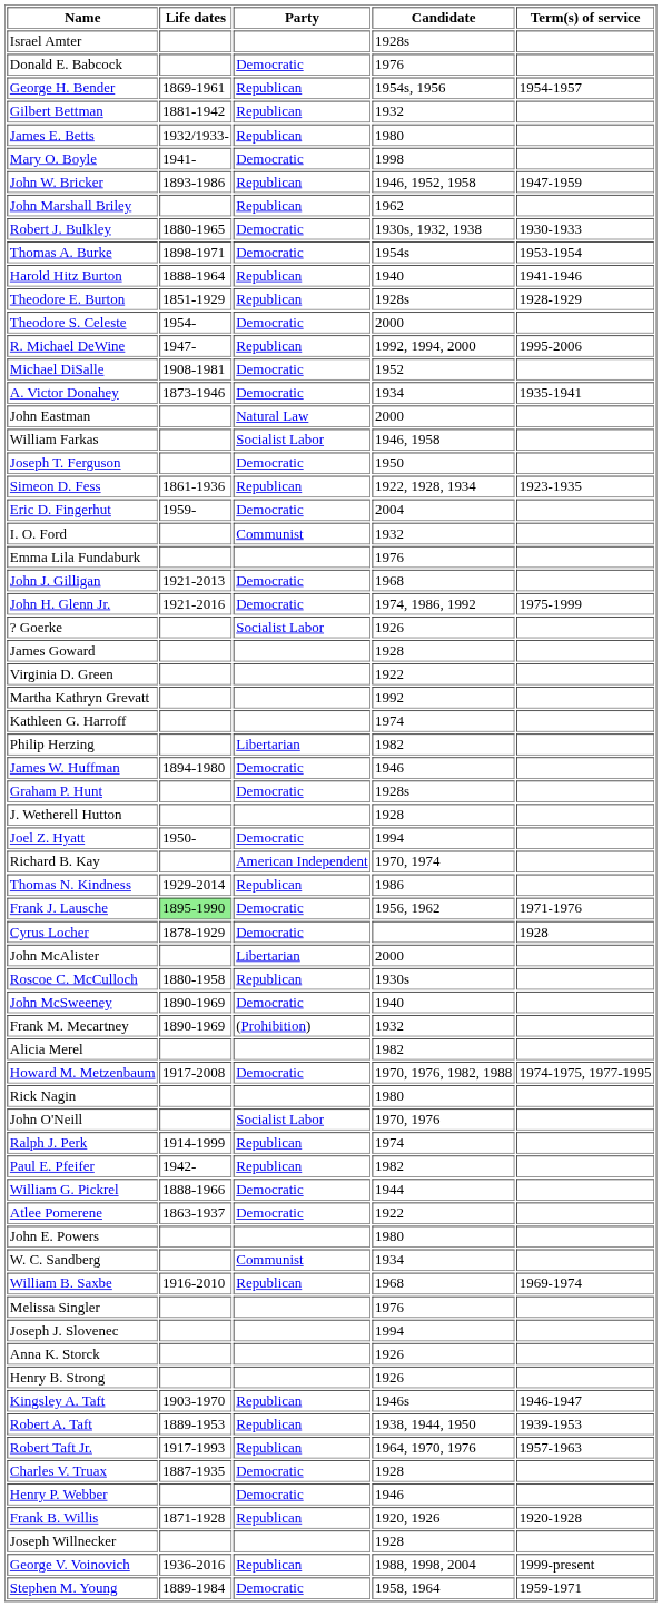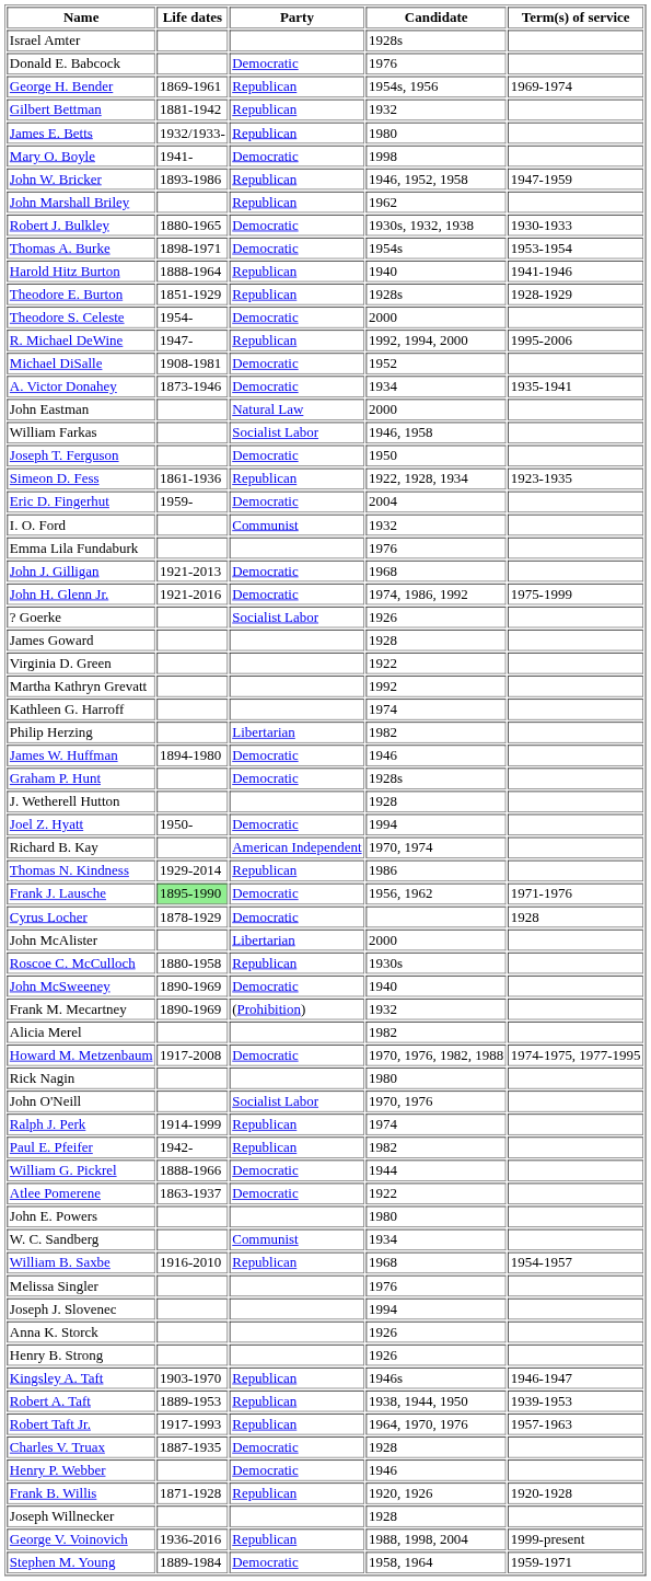 <table table border="1" cellpadding="2">
 <tr>
 <th>Name</th>
 <th>Life dates</th>
 <th>Party</th>
 <th>Candidate</th>
 <th>Term(s) of service</th>
 </tr>
 <tr>
 <td>Israel Amter</td>
 <td> </td>
 <td> </td>
 <td>1928s</td>
 <td> </td>
 </tr>
 <tr>
 <td>Donald E. Babcock</td>
 <td> </td>
 <td><a href='#'>Democratic</a></td>
 <td>1976</td>
 <td> </td>
 </tr>
 <tr>
 <td><a href='#'>George H. Bender</a></td>
 <td>1869-1961</td>
 <td><a href='#'>Republican</a></td>
 <td>1954s, 1956</td>
-<td>1954-1957</td>
+<td>1969-1974</td>
 </tr>
 <tr>
 <td><a href='#'>Gilbert Bettman</a></td>
 <td>1881-1942</td>
 <td><a href='#'>Republican</a></td>
 <td>1932</td>
 <td> </td>
 </tr>
 <tr>
 <td><a href='#'>James E. Betts</a></td>
 <td>1932/1933-</td>
 <td><a href='#'>Republican</a></td>
 <td>1980</td>
 <td> </td>
 </tr>
 <tr>
 <td><a href='#'>Mary O. Boyle</a></td>
 <td>1941-</td>
 <td><a href='#'>Democratic</a></td>
 <td>1998</td>
 <td> </td>
 </tr>
 <tr>
 <td><a href='#'>John W. Bricker</a></td>
 <td>1893-1986</td>
 <td><a href='#'>Republican</a></td>
 <td>1946, 1952, 1958</td>
 <td>1947-1959</td>
 </tr>
 <tr>
 <td><a href='#'>John Marshall Briley</a></td>
 <td> </td>
 <td><a href='#'>Republican</a></td>
 <td>1962</td>
 <td> </td>
 </tr>
 <tr>
 <td><a href='#'>Robert J. Bulkley</a></td>
 <td>1880-1965</td>
 <td><a href='#'>Democratic</a></td>
 <td>1930s, 1932, 1938</td>
 <td>1930-1933</td>
 </tr>
 <tr>
 <td><a href='#'>Thomas A. Burke</a></td>
 <td>1898-1971</td>
 <td><a href='#'>Democratic</a></td>
 <td>1954s</td>
 <td>1953-1954</td>
 </tr>
 <tr>
 <td><a href='#'>Harold Hitz Burton</a></td>
 <td>1888-1964</td>
 <td><a href='#'>Republican</a></td>
 <td>1940</td>
 <td>1941-1946</td>
 </tr>
 <tr>
 <td><a href='#'>Theodore E. Burton</a></td>
 <td>1851-1929</td>
 <td><a href='#'>Republican</a></td>
 <td>1928s</td>
 <td>1928-1929</td>
 </tr>
 <tr>
 <td><a href='#'>Theodore S. Celeste</a></td>
 <td>1954-</td>
 <td><a href='#'>Democratic</a></td>
 <td>2000</td>
 <td> </td>
 </tr>
 <tr>
 <td><a href='#'>R. Michael DeWine</a></td>
 <td>1947-</td>
 <td><a href='#'>Republican</a></td>
 <td>1992, 1994, 2000</td>
 <td>1995-2006</td>
 </tr>
 <tr>
 <td><a href='#'>Michael DiSalle</a></td>
 <td>1908-1981</td>
 <td><a href='#'>Democratic</a></td>
 <td>1952</td>
 <td> </td>
 </tr>
 <tr>
 <td><a href='#'>A. Victor Donahey</a></td>
 <td>1873-1946</td>
 <td><a href='#'>Democratic</a></td>
 <td>1934</td>
 <td>1935-1941</td>
 </tr>
 <tr>
 <td>John Eastman</td>
 <td> </td>
 <td><a href='#'>Natural Law</a></td>
 <td>2000</td>
 <td> </td>
 </tr>
 <tr>
 <td>William Farkas</td>
 <td> </td>
 <td><a href='#'>Socialist Labor</a></td>
 <td>1946, 1958</td>
 <td> </td>
 </tr>
 <tr>
 <td><a href='#'>Joseph T. Ferguson</a></td>
 <td> </td>
 <td><a href='#'>Democratic</a></td>
 <td>1950</td>
 <td> </td>
 </tr>
 <tr>
 <td><a href='#'>Simeon D. Fess</a></td>
 <td>1861-1936</td>
 <td><a href='#'>Republican</a></td>
 <td>1922, 1928, 1934</td>
 <td>1923-1935</td>
 </tr>
 <tr>
 <td><a href='#'>Eric D. Fingerhut</a></td>
 <td>1959-</td>
 <td><a href='#'>Democratic</a></td>
 <td>2004</td>
 <td> </td>
 </tr>
 <tr>
 <td>I. O. Ford</td>
 <td> </td>
 <td><a href='#'>Communist</a></td>
 <td>1932</td>
 <td> </td>
 </tr>
 <tr>
 <td>Emma Lila Fundaburk</td>
 <td> </td>
 <td> </td>
 <td>1976</td>
 <td> </td>
 </tr>
 <tr>
 <td><a href='#'>John J. Gilligan</a></td>
 <td>1921-2013</td>
 <td><a href='#'>Democratic</a></td>
 <td>1968</td>
 <td> </td>
 </tr>
 <tr>
 <td><a href='#'>John H. Glenn Jr.</a></td>
 <td>1921-2016</td>
 <td><a href='#'>Democratic</a></td>
 <td>1974, 1986, 1992</td>
 <td>1975-1999</td>
 </tr>
 <tr>
 <td>? Goerke</td>
 <td> </td>
 <td><a href='#'>Socialist Labor</a></td>
 <td>1926</td>
 <td> </td>
 </tr>
 <tr>
 <td>James Goward</td>
 <td> </td>
 <td> </td>
 <td>1928</td>
 <td> </td>
 </tr>
 <tr>
 <td>Virginia D. Green</td>
 <td> </td>
 <td> </td>
 <td>1922</td>
 <td> </td>
 </tr>
 <tr>
 <td>Martha Kathryn Grevatt</td>
 <td> </td>
 <td> </td>
 <td>1992</td>
 <td> </td>
 </tr>
 <tr>
 <td>Kathleen G. Harroff</td>
 <td> </td>
 <td> </td>
 <td>1974</td>
 <td> </td>
 </tr>
 <tr>
 <td>Philip Herzing</td>
 <td> </td>
 <td><a href='#'>Libertarian</a></td>
 <td>1982</td>
 <td> </td>
 </tr>
 <tr>
 <td><a href='#'>James W. Huffman</a></td>
 <td>1894-1980</td>
 <td><a href='#'>Democratic</a></td>
 <td>1946</td>
 <td> </td>
 </tr>
 <tr>
 <td><a href='#'>Graham P. Hunt</a></td>
 <td> </td>
 <td><a href='#'>Democratic</a></td>
 <td>1928s</td>
 <td> </td>
 </tr>
 <tr>
 <td>J. Wetherell Hutton</td>
 <td> </td>
 <td> </td>
 <td>1928</td>
 <td> </td>
 </tr>
 <tr>
 <td><a href='#'>Joel Z. Hyatt</a></td>
 <td>1950-</td>
 <td><a href='#'>Democratic</a></td>
 <td>1994</td>
 <td> </td>
 </tr>
 <tr>
 <td>Richard B. Kay</td>
 <td> </td>
 <td><a href='#'>American Independent</a></td>
 <td>1970, 1974</td>
 <td> </td>
 </tr>
 <tr>
 <td><a href='#'>Thomas N. Kindness</a></td>
 <td>1929-2014</td>
 <td><a href='#'>Republican</a></td>
 <td>1986</td>
 <td> </td>
 </tr>
 <tr>
 <td><a href='#'>Frank J. Lausche</a></td>
 <td style="background: lightgreen;">1895-1990</td>
 <td><a href='#'>Democratic</a></td>
 <td>1956, 1962</td>
 <td>1971-1976</td>
 </tr>
 <tr>
 <td><a href='#'>Cyrus Locher</a></td>
 <td>1878-1929</td>
 <td><a href='#'>Democratic</a></td>
 <td> </td>
 <td>1928</td>
 </tr>
 <tr>
 <td>John McAlister</td>
 <td> </td>
 <td><a href='#'>Libertarian</a></td>
 <td>2000</td>
 <td> </td>
 </tr>
 <tr>
 <td><a href='#'>Roscoe C. McCulloch</a></td>
 <td>1880-1958</td>
 <td><a href='#'>Republican</a></td>
 <td>1930s</td>
 <td> </td>
 </tr>
 <tr>
 <td><a href='#'>John McSweeney</a></td>
 <td>1890-1969</td>
 <td><a href='#'>Democratic</a></td>
 <td>1940</td>
 <td> </td>
 </tr>
 <tr>
 <td>Frank M. Mecartney</td>
 <td>1890-1969</td>
 <td>(<a href='#'>Prohibition</a>)</td>
 <td>1932</td>
 <td> </td>
 </tr>
 <tr>
 <td>Alicia Merel</td>
 <td> </td>
 <td> </td>
 <td>1982</td>
 <td> </td>
 </tr>
 <tr>
 <td><a href='#'>Howard M. Metzenbaum</a></td>
 <td>1917-2008</td>
 <td><a href='#'>Democratic</a></td>
 <td>1970, 1976, 1982, 1988</td>
 <td>1974-1975, 1977-1995</td>
 </tr>
 <tr>
 <td>Rick Nagin</td>
 <td> </td>
 <td> </td>
 <td>1980</td>
 <td> </td>
 </tr>
 <tr>
 <td>John O'Neill</td>
 <td> </td>
 <td><a href='#'>Socialist Labor</a></td>
 <td>1970, 1976</td>
 <td> </td>
 </tr>
 <tr>
 <td><a href='#'>Ralph J. Perk</a></td>
 <td>1914-1999</td>
 <td><a href='#'>Republican</a></td>
 <td>1974</td>
 <td> </td>
 </tr>
 <tr>
 <td><a href='#'>Paul E. Pfeifer</a></td>
 <td>1942-</td>
 <td><a href='#'>Republican</a></td>
 <td>1982</td>
 <td> </td>
 </tr>
 <tr>
 <td><a href='#'>William G. Pickrel</a></td>
 <td>1888-1966</td>
 <td><a href='#'>Democratic</a></td>
 <td>1944</td>
 <td> </td>
 </tr>
 <tr>
 <td><a href='#'>Atlee Pomerene</a></td>
 <td>1863-1937</td>
 <td><a href='#'>Democratic</a></td>
 <td>1922</td>
 <td> </td>
 </tr>
 <tr>
 <td>John E. Powers</td>
 <td> </td>
 <td> </td>
 <td>1980</td>
 <td> </td>
 </tr>
 <tr>
 <td>W. C. Sandberg</td>
 <td> </td>
 <td><a href='#'>Communist</a></td>
 <td>1934</td>
 <td> </td>
 </tr>
 <tr>
 <td><a href='#'>William B. Saxbe</a></td>
 <td>1916-2010</td>
 <td><a href='#'>Republican</a></td>
 <td>1968</td>
-<td>1969-1974</td>
+<td>1954-1957</td>
 </tr>
 <tr>
 <td>Melissa Singler</td>
 <td> </td>
 <td> </td>
 <td>1976</td>
 <td> </td>
 </tr>
 <tr>
 <td>Joseph J. Slovenec</td>
 <td> </td>
 <td> </td>
 <td>1994</td>
 <td> </td>
 </tr>
 <tr>
 <td>Anna K. Storck</td>
 <td> </td>
 <td> </td>
 <td>1926</td>
 <td> </td>
 </tr>
 <tr>
 <td>Henry B. Strong</td>
 <td> </td>
 <td> </td>
 <td>1926</td>
 <td> </td>
 </tr>
 <tr>
 <td><a href='#'>Kingsley A. Taft</a></td>
 <td>1903-1970</td>
 <td><a href='#'>Republican</a></td>
 <td>1946s</td>
 <td>1946-1947</td>
 </tr>
 <tr>
 <td><a href='#'>Robert A. Taft</a></td>
 <td>1889-1953</td>
 <td><a href='#'>Republican</a></td>
 <td>1938, 1944, 1950</td>
 <td>1939-1953</td>
 </tr>
 <tr>
 <td><a href='#'>Robert Taft Jr.</a></td>
 <td>1917-1993</td>
 <td><a href='#'>Republican</a></td>
 <td>1964, 1970, 1976</td>
 <td>1957-1963</td>
 </tr>
 <tr>
 <td><a href='#'>Charles V. Truax</a></td>
 <td>1887-1935</td>
 <td><a href='#'>Democratic</a></td>
 <td>1928</td>
 <td> </td>
 </tr>
 <tr>
 <td><a href='#'>Henry P. Webber</a></td>
 <td> </td>
 <td><a href='#'>Democratic</a></td>
 <td>1946</td>
 <td> </td>
 </tr>
 <tr>
 <td><a href='#'>Frank B. Willis</a></td>
 <td>1871-1928</td>
 <td><a href='#'>Republican</a></td>
 <td>1920, 1926</td>
 <td>1920-1928</td>
 </tr>
 <tr>
 <td>Joseph Willnecker</td>
 <td> </td>
 <td> </td>
 <td>1928</td>
 <td> </td>
 </tr>
 <tr>
 <td><a href='#'>George V. Voinovich</a></td>
 <td>1936-2016</td>
 <td><a href='#'>Republican</a></td>
 <td>1988, 1998, 2004</td>
 <td>1999-present</td>
 </tr>
 <tr>
 <td><a href='#'>Stephen M. Young</a></td>
 <td>1889-1984</td>
 <td><a href='#'>Democratic</a></td>
 <td>1958, 1964</td>
 <td>1959-1971</td>
 </tr>
 </table>
